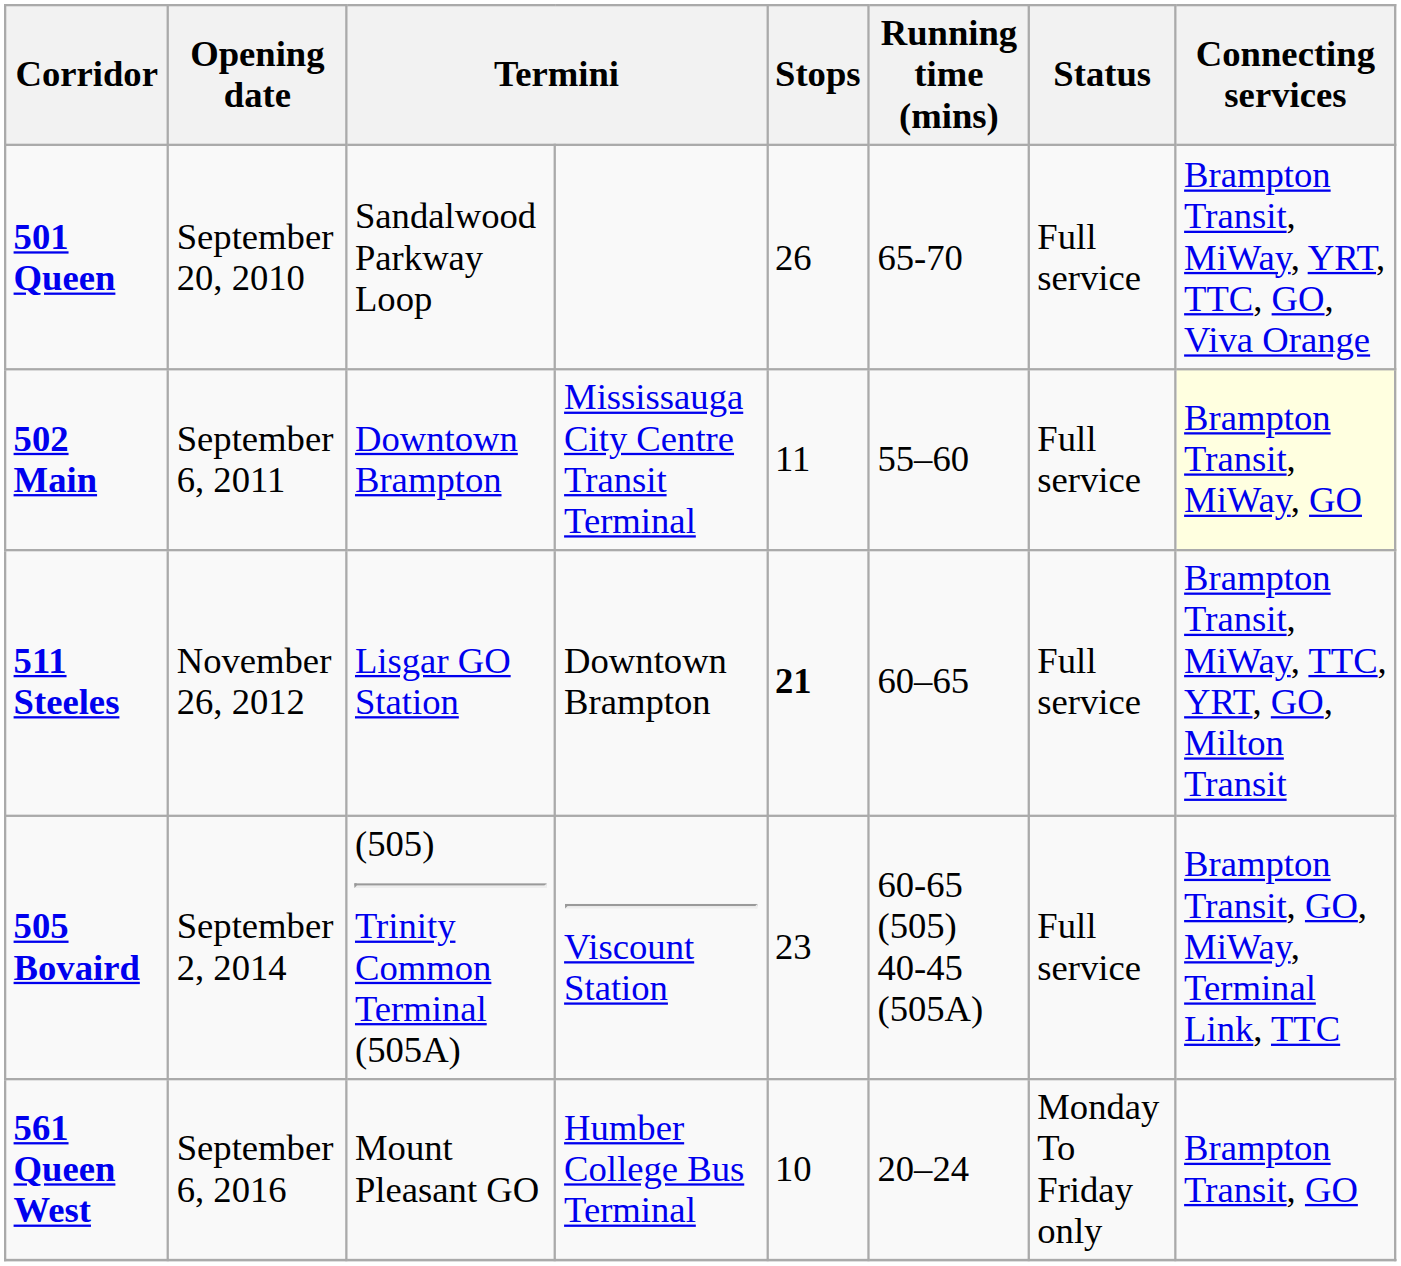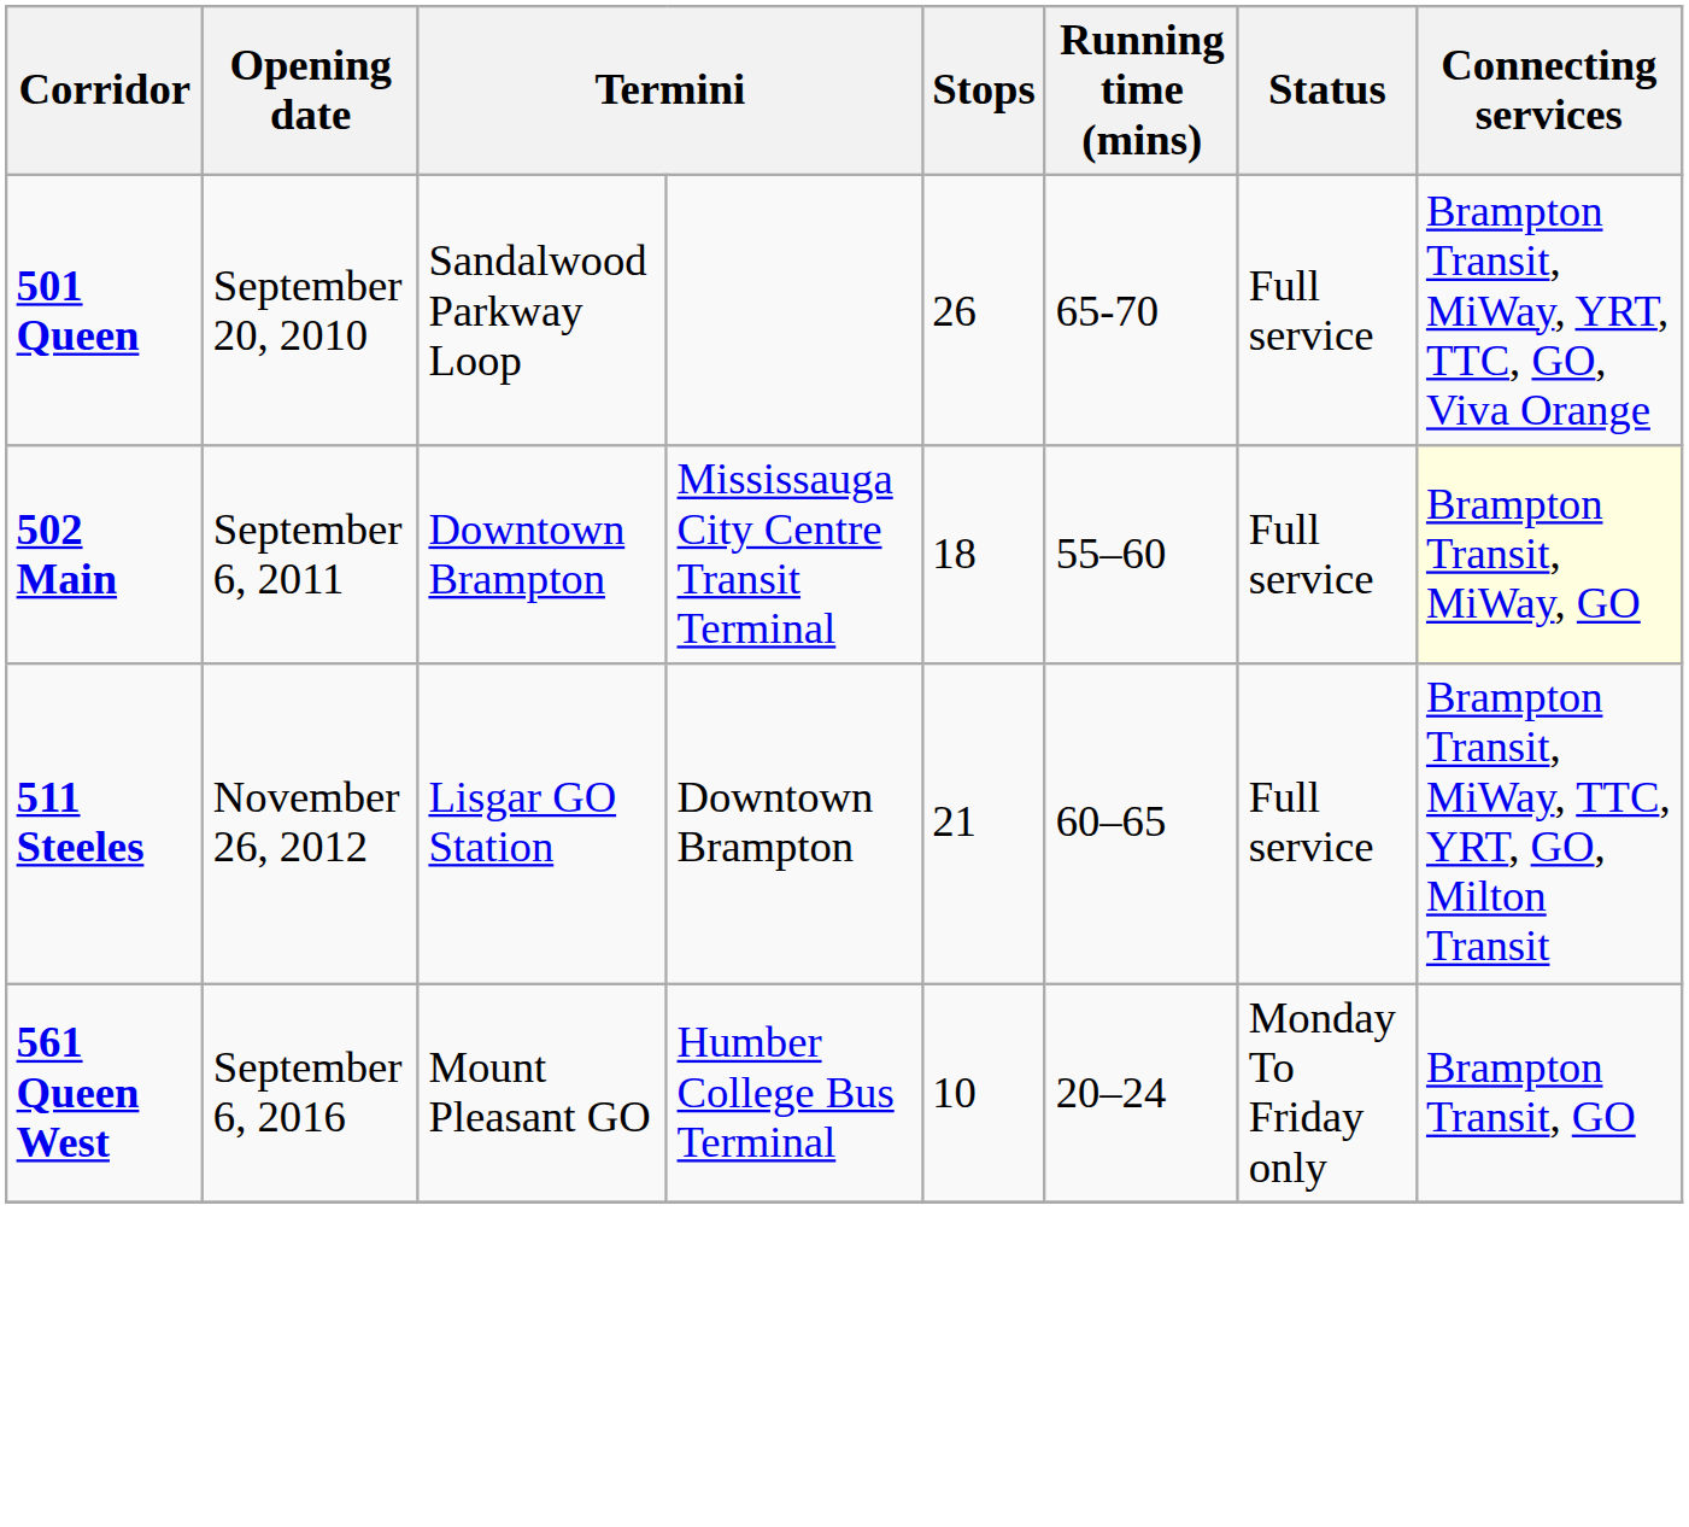 <table class="wikitable">
 <tr>
 <th>Corridor</th>
 <th>Opening date</th>
 <th colspan="2">Termini</th>
 <th>Stops</th>
 <th>Running time (mins)</th>
 <th>Status</th>
 <th>Connecting services</th>
 </tr>
 <tr>
 <td><strong><a href='#'>501 Queen</a></strong></td>
 <td>September 20, 2010</td>
 <td>Sandalwood Parkway Loop</td>
 <td></td>
 <td>26</td>
 <td>65-70</td>
 <td>Full service</td>
 <td><a href='#'>Brampton Transit</a>, <a href='#'>MiWay</a>, <a href='#'>YRT</a>, <a href='#'>TTC</a>, <a href='#'>GO</a>, <a href='#'>Viva Orange</a></td>
 </tr>
 <tr>
 <td><strong><a href='#'>502 Main</a></strong></td>
 <td>September 6, 2011</td>
 <td><a href='#'>Downtown Brampton</a></td>
 <td><a href='#'>Mississauga City Centre Transit Terminal</a></td>
-<td>11</td>
+<td>18</td>
 <td>55–60</td>
 <td>Full service</td>
 <td style="background: lightyellow;"><a href='#'>Brampton Transit</a>, <a href='#'>MiWay</a>, <a href='#'>GO</a></td>
 </tr>
 <tr>
 <td><strong><a href='#'>511 Steeles</a></strong></td>
 <td>November 26, 2012</td>
 <td><a href='#'>Lisgar GO Station</a></td>
 <td>Downtown Brampton</td>
-<td><strong>21</strong></td>
+<td>21</td>
 <td>60–65</td>
 <td>Full service</td>
 <td><a href='#'>Brampton Transit</a>, <a href='#'>MiWay</a>, <a href='#'>TTC</a>, <a href='#'>YRT</a>, <a href='#'>GO</a>, <a href='#'>Milton Transit</a></td>
-</tr>
-<tr>
-<td><strong><a href='#'>505 Bovaird</a></strong></td>
-<td>September 2, 2014</td>
-<td>(505)<hr><a href='#'>Trinity Common Terminal</a> (505A)</td>
-<td><hr><a href='#'>Viscount Station</a></td>
-<td>23</td>
-<td>60-65 (505)<br>40-45 (505A)</td>
-<td>Full service</td>
-<td><a href='#'>Brampton Transit</a>,  <a href='#'>GO</a>, <a href='#'>MiWay</a>, <a href='#'>Terminal Link</a>, <a href='#'>TTC</a></td>
 </tr>
 <tr>
 <td><strong><a href='#'>561 Queen West</a></strong></td>
 <td>September 6, 2016</td>
 <td>Mount Pleasant GO</td>
 <td><a href='#'>Humber College Bus Terminal</a></td>
 <td>10</td>
 <td>20–24</td>
 <td>Monday To Friday only</td>
 <td><a href='#'>Brampton Transit</a>, <a href='#'>GO</a></td>
 </tr>
 <tr>
 </tr>
 </table>
